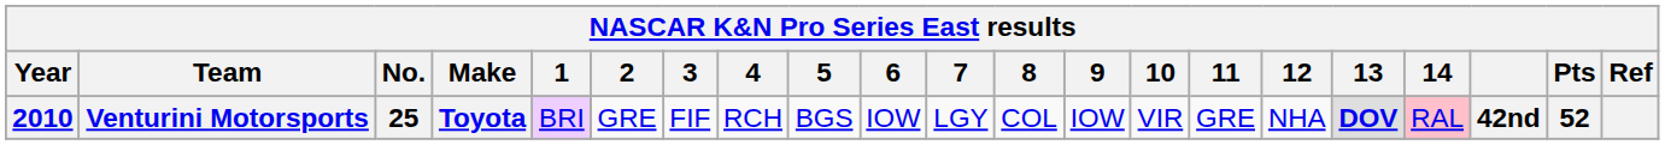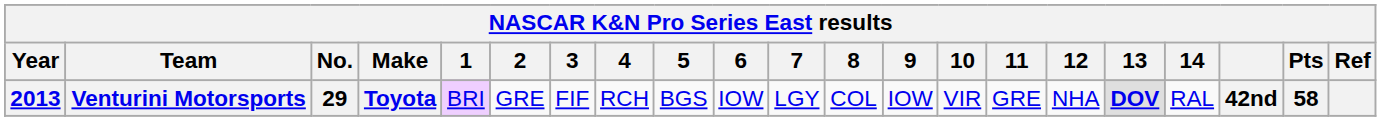 <table class="wikitable" style="text-align:center; font-size:75%">
 <tr>
 <th colspan=22><a href='#'>NASCAR K&N Pro Series East</a> results</th>
 </tr>
 <tr>
 <th>Year</th>
 <th>Team</th>
 <th>No.</th>
 <th>Make</th>
 <th>1</th>
 <th>2</th>
 <th>3</th>
 <th>4</th>
 <th>5</th>
 <th>6</th>
 <th>7</th>
 <th>8</th>
 <th>9</th>
 <th>10</th>
 <th>11</th>
 <th>12</th>
 <th>13</th>
 <th>14</th>
 <th></th>
 <th>Pts</th>
 <th>Ref</th>
 </tr>
 <tr>
-<th><a href='#'>2010</a></th>
+<th><a href='#'>2013</a></th>
 <th><a href='#'>Venturini Motorsports</a></th>
-<th>25</th>
+<th>29</th>
 <th><a href='#'>Toyota</a></th>
 <td style="background:#EFCFFF;"><a href='#'>BRI</a><br></td>
 <td><a href='#'>GRE</a></td>
 <td><a href='#'>FIF</a></td>
 <td><a href='#'>RCH</a></td>
 <td><a href='#'>BGS</a></td>
 <td><a href='#'>IOW</a></td>
 <td><a href='#'>LGY</a></td>
 <td><a href='#'>COL</a></td>
 <td><a href='#'>IOW</a></td>
 <td><a href='#'>VIR</a></td>
 <td><a href='#'>GRE</a></td>
 <td><a href='#'>NHA</a></td>
 <td style="background:#DFDFDF;"><strong><a href='#'>DOV</a><br></strong></td>
-<td style="background: pink;"><a href='#'>RAL</a></td>
+<td><a href='#'>RAL</a></td>
 <th>42nd</th>
-<th>52</th>
+<th>58</th>
 <th></th>
 </tr>
 </table>
